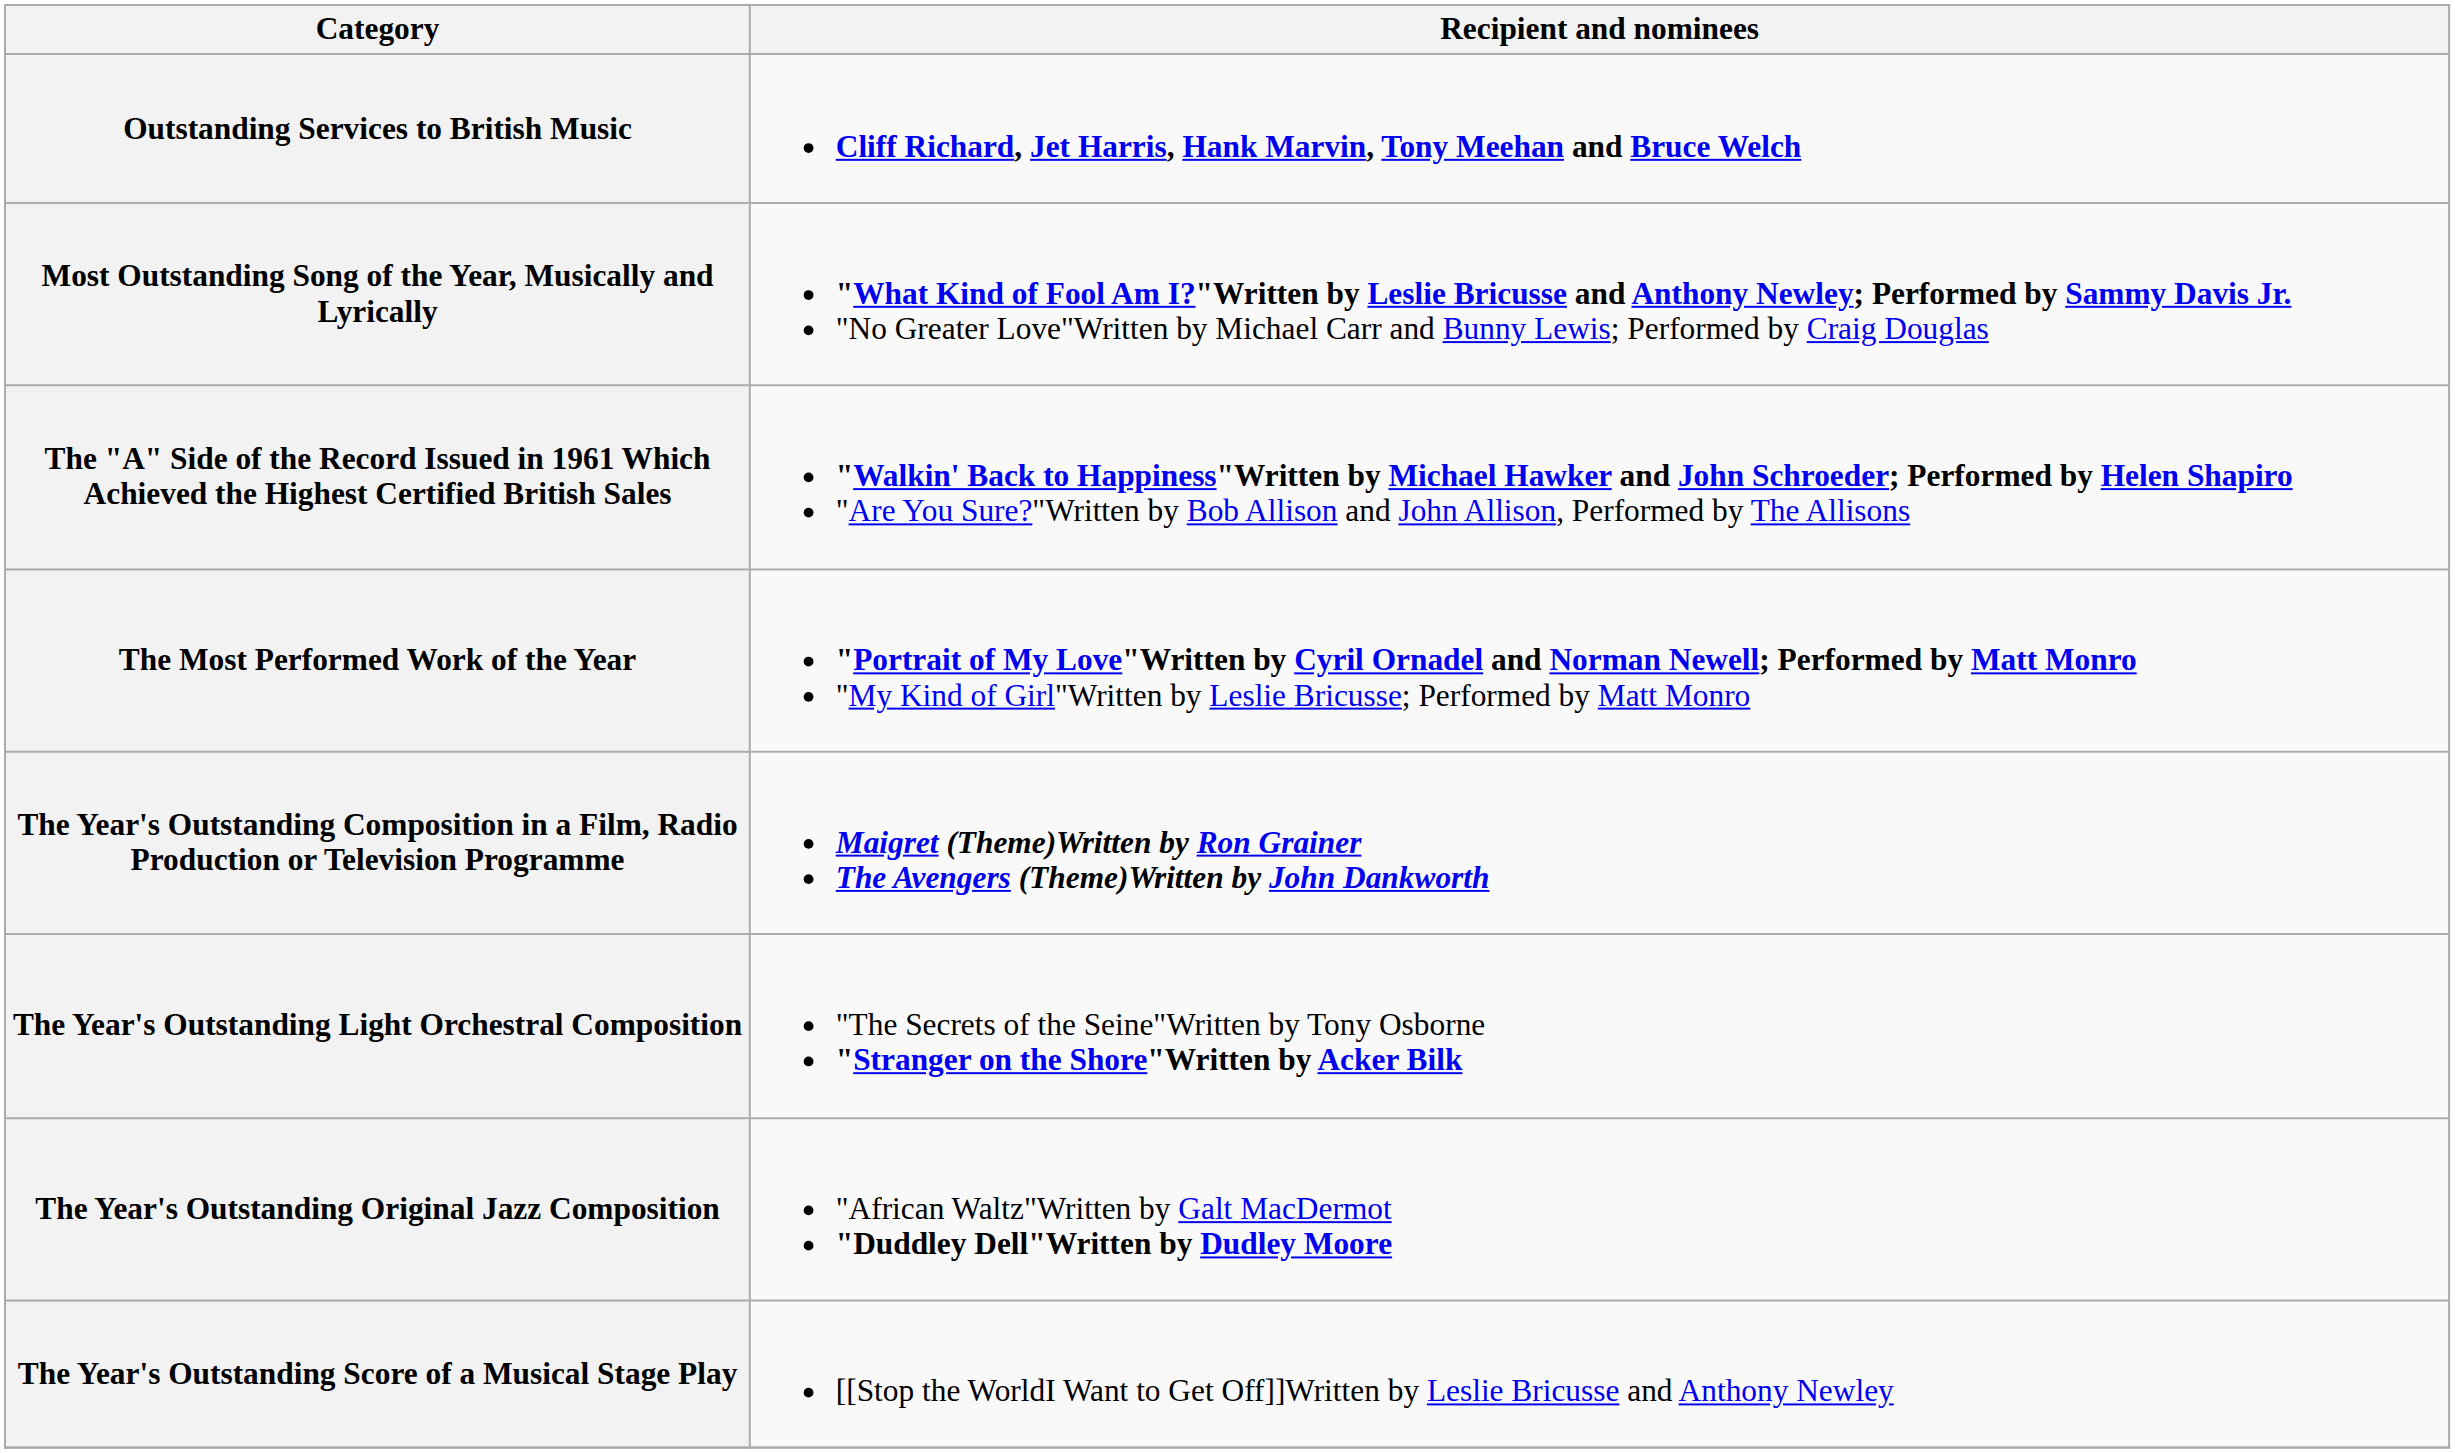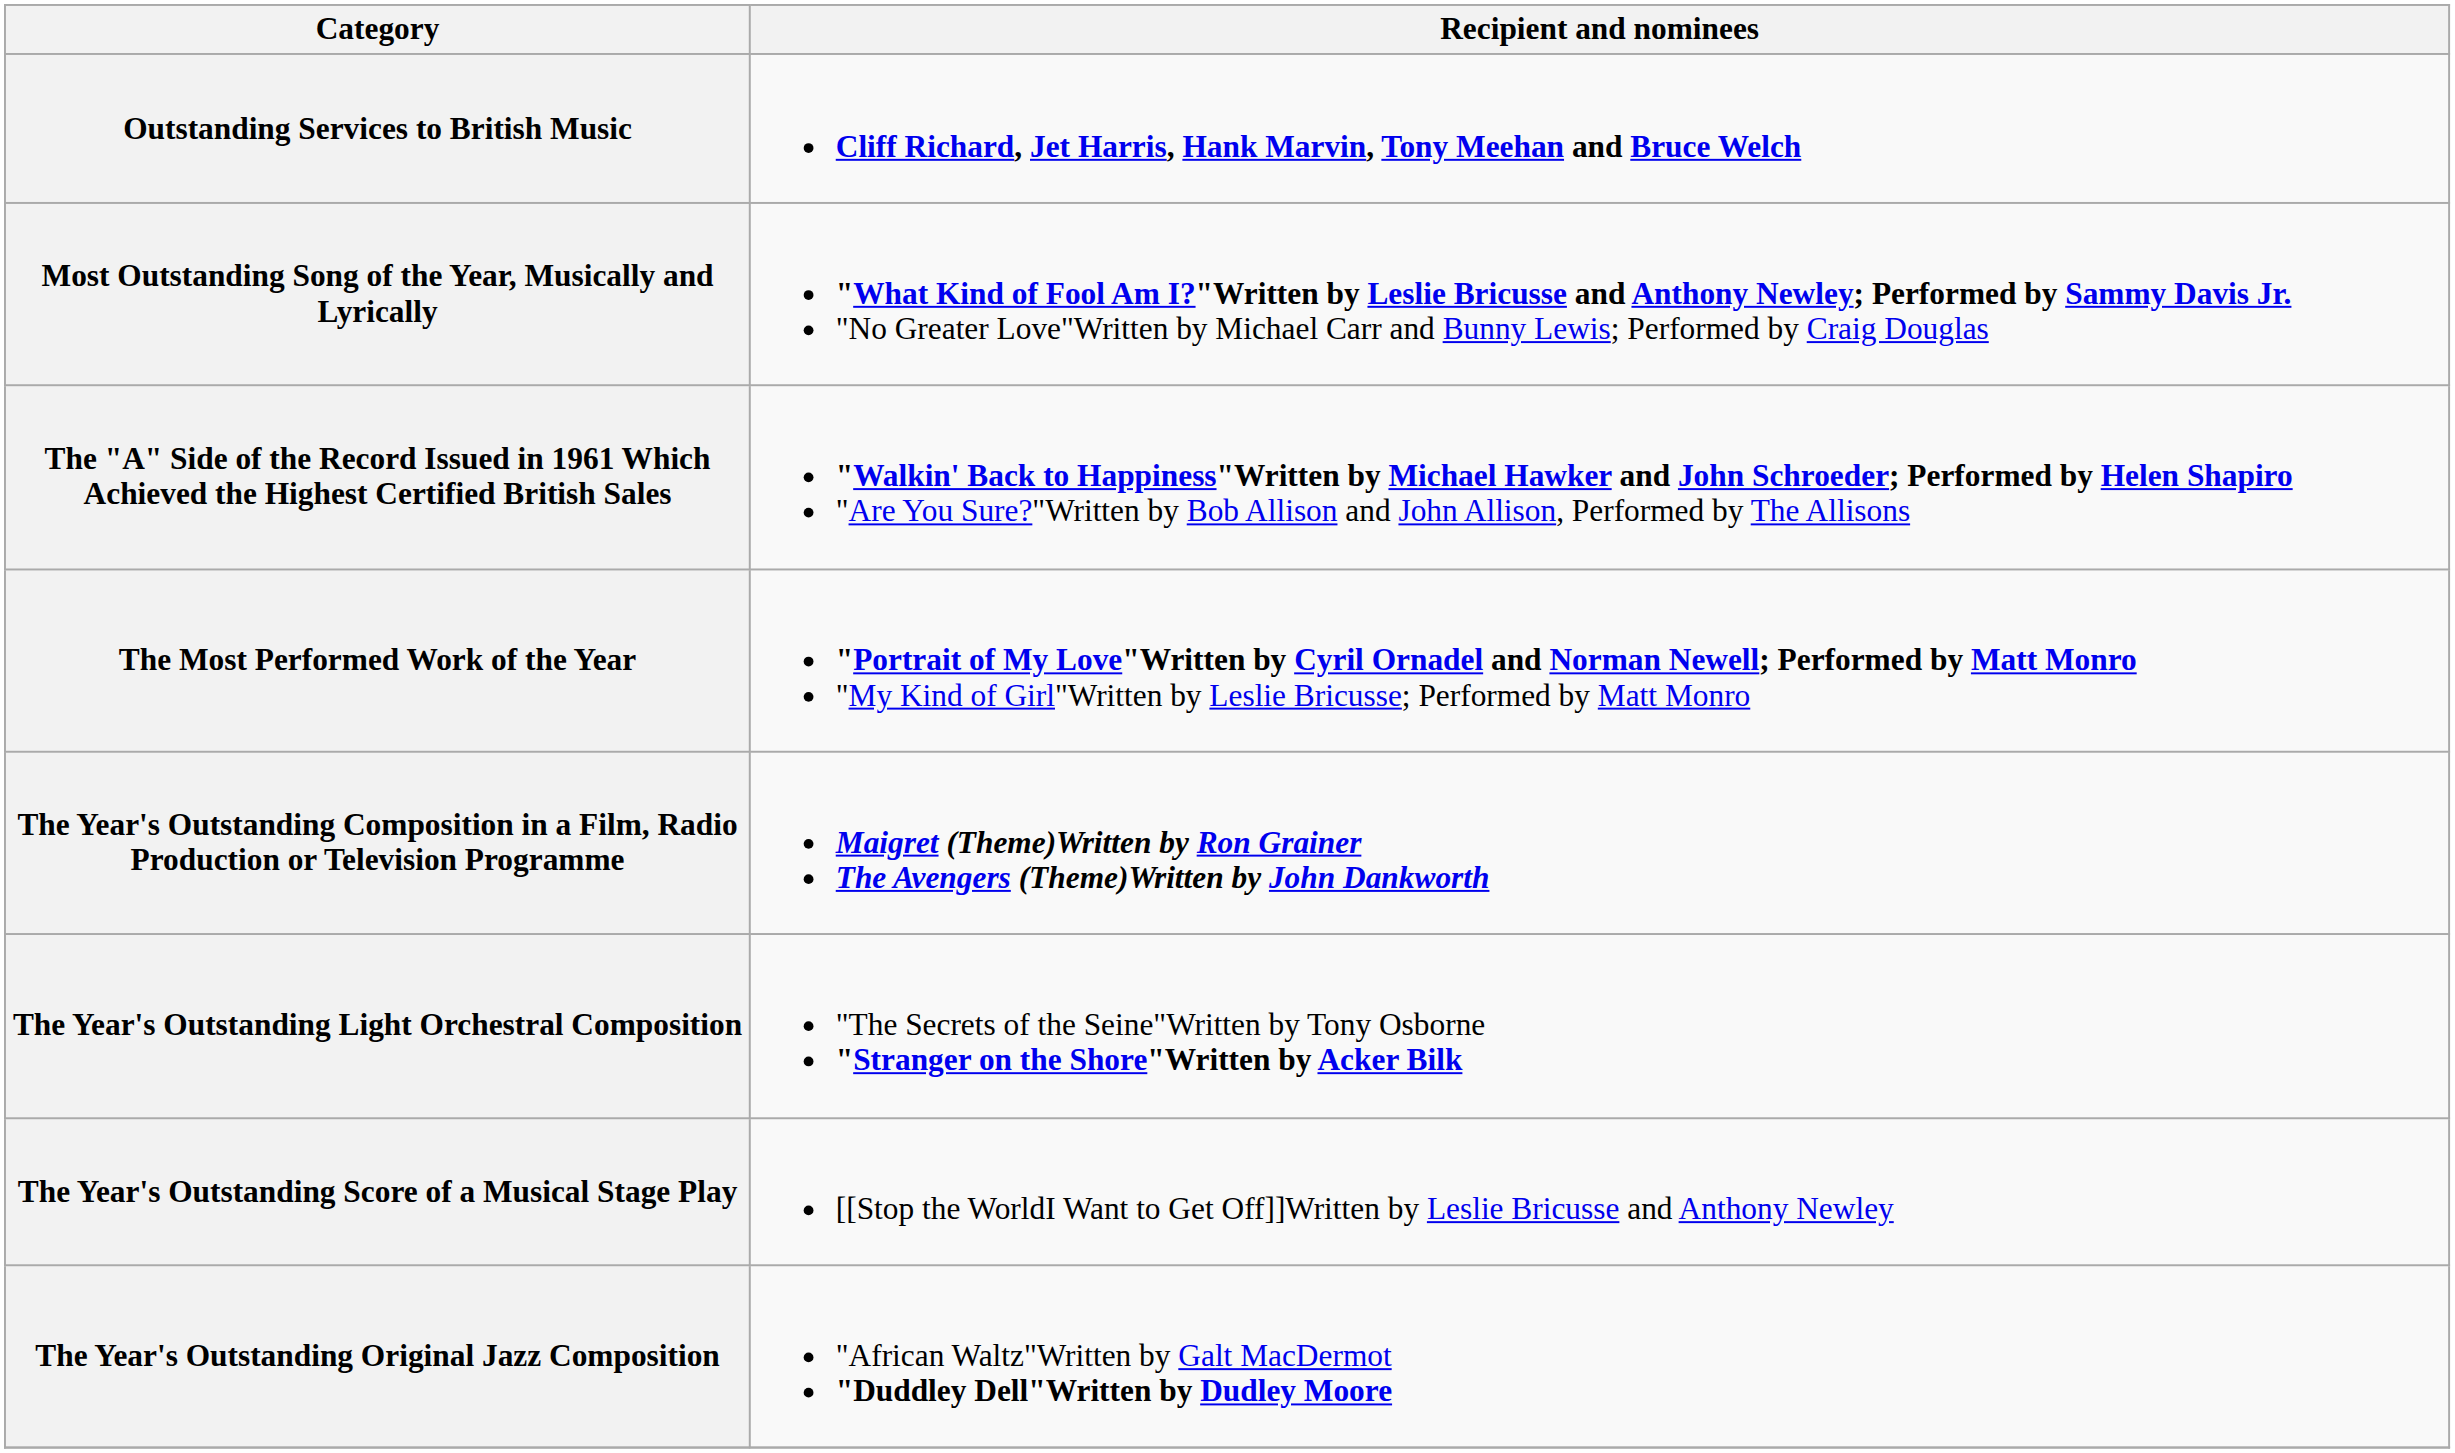 <table class="wikitable">
 <tr>
 <th width="25%">Category</th>
 <th width="57%">Recipient and nominees</th>
 </tr>
 <tr>
 <th scope="row">Outstanding Services to British Music</th>
 <td><br><ul><li><strong><a href='#'>Cliff Richard</a>, <a href='#'>Jet Harris</a>, <a href='#'>Hank Marvin</a>, <a href='#'>Tony Meehan</a> and <a href='#'>Bruce Welch</a></strong></li></ul></td>
 </tr>
 <tr>
 <th scope="row">Most Outstanding Song of the Year, Musically and Lyrically</th>
 <td><br><ul><li><strong>"<a href='#'>What Kind of Fool Am I?</a>"Written by <a href='#'>Leslie Bricusse</a> and <a href='#'>Anthony Newley</a>; Performed by <a href='#'>Sammy Davis Jr.</a></strong></li><li>"No Greater Love"Written by Michael Carr and <a href='#'>Bunny Lewis</a>; Performed by <a href='#'>Craig Douglas</a></li></ul></td>
 </tr>
 <tr>
 <th scope="row">The "A" Side of the Record Issued in 1961 Which Achieved the Highest Certified British Sales</th>
 <td><br><ul><li><strong>"<a href='#'>Walkin' Back to Happiness</a>"Written by <a href='#'>Michael Hawker</a> and <a href='#'>John Schroeder</a>; Performed by <a href='#'>Helen Shapiro</a></strong></li><li>"<a href='#'>Are You Sure?</a>"Written by <a href='#'>Bob Allison</a> and <a href='#'>John Allison</a>, Performed by <a href='#'>The Allisons</a></li></ul></td>
 </tr>
 <tr>
 <th scope="row">The Most Performed Work of the Year</th>
 <td><br><ul><li><strong>"<a href='#'>Portrait of My Love</a>"Written by <a href='#'>Cyril Ornadel</a> and <a href='#'>Norman Newell</a>; Performed by <a href='#'>Matt Monro</a></strong></li><li>"<a href='#'>My Kind of Girl</a>"Written by <a href='#'>Leslie Bricusse</a>; Performed by <a href='#'>Matt Monro</a></li></ul></td>
 </tr>
 <tr>
 <th scope="row">The Year's Outstanding Composition in a Film, Radio Production or Television Programme</th>
 <td><br><ul><li><strong><em><a href='#'>Maigret</a><em> (Theme)Written by <a href='#'>Ron Grainer</a><strong></li><li></em><a href='#'>The Avengers</a><em> (Theme)Written by <a href='#'>John Dankworth</a></li></ul></td>
 </tr>
 <tr>
 <th scope="row">The Year's Outstanding Light Orchestral Composition</th>
 <td><br><ul><li></strong>"The Secrets of the Seine"Written by Tony Osborne<strong></li><li>"<a href='#'>Stranger on the Shore</a>"Written by <a href='#'>Acker Bilk</a></li></ul></td>
 </tr>
 <tr>
+<th scope="row">The Year's Outstanding Score of a Musical Stage Play</th>
+<td><br><ul><li></em></strong>[[Stop the WorldI Want to Get Off]]</em>Written by <a href='#'>Leslie Bricusse</a> and <a href='#'>Anthony Newley</a></strong></li></ul></td>
+</tr>
+<tr>
 <th scope="row">The Year's Outstanding Original Jazz Composition</th>
 <td><br><ul><li></strong>"African Waltz"Written by <a href='#'>Galt MacDermot</a><strong></li><li>"Duddley Dell"Written by <a href='#'>Dudley Moore</a></li></ul></td>
 </tr>
 <tr>
-<th scope="row">The Year's Outstanding Score of a Musical Stage Play</th>
-<td><br><ul><li></em></strong>[[Stop the WorldI Want to Get Off]]</em>Written by <a href='#'>Leslie Bricusse</a> and <a href='#'>Anthony Newley</a></strong></li></ul></td>
-</tr>
-<tr>
 </tr>
 </table>
